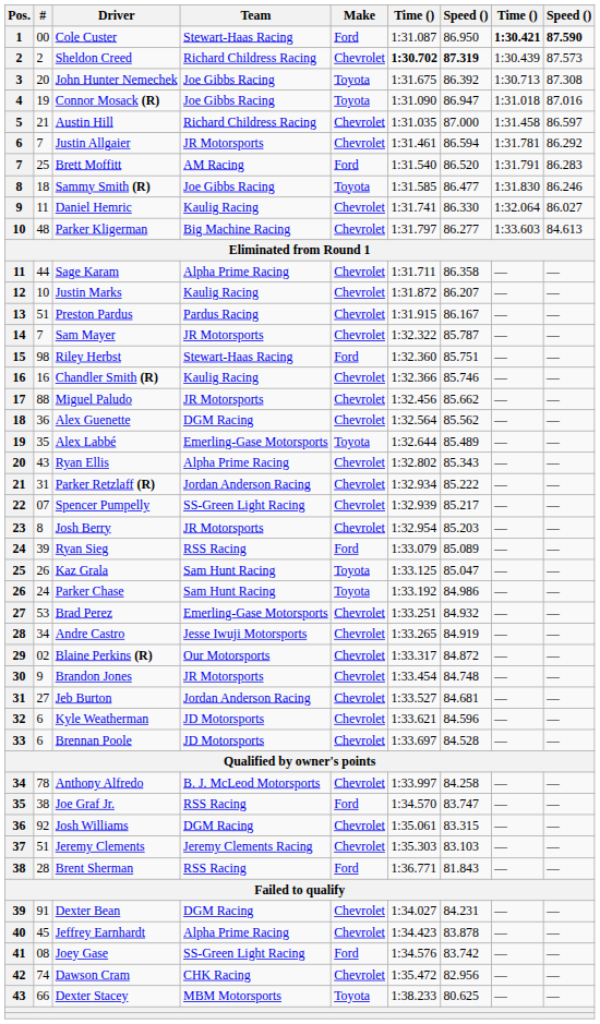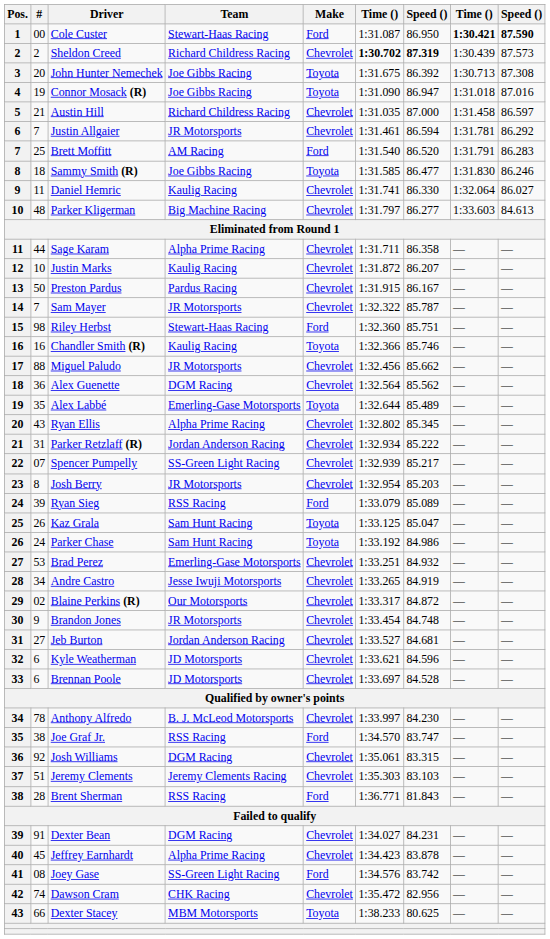 <table class="wikitable" style="font-size:95%">
 <tr>
 <th>Pos.</th>
 <th>#</th>
 <th>Driver</th>
 <th>Team</th>
 <th>Make</th>
 <th>Time ()</th>
 <th>Speed ()</th>
 <th>Time ()</th>
 <th>Speed ()</th>
 </tr>
 <tr>
 <th>1</th>
 <td>00</td>
 <td><a href='#'>Cole Custer</a></td>
 <td><a href='#'>Stewart-Haas Racing</a></td>
 <td><a href='#'>Ford</a></td>
 <td>1:31.087</td>
 <td>86.950</td>
 <td><strong>1:30.421</strong></td>
 <td><strong>87.590</strong></td>
 </tr>
 <tr>
 <th>2</th>
 <td>2</td>
 <td><a href='#'>Sheldon Creed</a></td>
 <td><a href='#'>Richard Childress Racing</a></td>
 <td><a href='#'>Chevrolet</a></td>
 <td><strong>1:30.702</strong></td>
 <td><strong>87.319</strong></td>
 <td>1:30.439</td>
 <td>87.573</td>
 </tr>
 <tr>
 <th>3</th>
 <td>20</td>
 <td><a href='#'>John Hunter Nemechek</a></td>
 <td><a href='#'>Joe Gibbs Racing</a></td>
 <td><a href='#'>Toyota</a></td>
 <td>1:31.675</td>
 <td>86.392</td>
 <td>1:30.713</td>
 <td>87.308</td>
 </tr>
 <tr>
 <th>4</th>
 <td>19</td>
 <td><a href='#'>Connor Mosack</a> <strong>(R)</strong></td>
 <td><a href='#'>Joe Gibbs Racing</a></td>
 <td><a href='#'>Toyota</a></td>
 <td>1:31.090</td>
 <td>86.947</td>
 <td>1:31.018</td>
 <td>87.016</td>
 </tr>
 <tr>
 <th>5</th>
 <td>21</td>
 <td><a href='#'>Austin Hill</a></td>
 <td><a href='#'>Richard Childress Racing</a></td>
 <td><a href='#'>Chevrolet</a></td>
 <td>1:31.035</td>
 <td>87.000</td>
 <td>1:31.458</td>
 <td>86.597</td>
 </tr>
 <tr>
 <th>6</th>
 <td>7</td>
 <td><a href='#'>Justin Allgaier</a></td>
 <td><a href='#'>JR Motorsports</a></td>
 <td><a href='#'>Chevrolet</a></td>
 <td>1:31.461</td>
 <td>86.594</td>
 <td>1:31.781</td>
 <td>86.292</td>
 </tr>
 <tr>
 <th>7</th>
 <td>25</td>
 <td><a href='#'>Brett Moffitt</a></td>
 <td><a href='#'>AM Racing</a></td>
 <td><a href='#'>Ford</a></td>
 <td>1:31.540</td>
 <td>86.520</td>
 <td>1:31.791</td>
 <td>86.283</td>
 </tr>
 <tr>
 <th>8</th>
 <td>18</td>
 <td><a href='#'>Sammy Smith</a> <strong>(R)</strong></td>
 <td><a href='#'>Joe Gibbs Racing</a></td>
 <td><a href='#'>Toyota</a></td>
 <td>1:31.585</td>
 <td>86.477</td>
 <td>1:31.830</td>
 <td>86.246</td>
 </tr>
 <tr>
 <th>9</th>
 <td>11</td>
 <td><a href='#'>Daniel Hemric</a></td>
 <td><a href='#'>Kaulig Racing</a></td>
 <td><a href='#'>Chevrolet</a></td>
 <td>1:31.741</td>
 <td>86.330</td>
 <td>1:32.064</td>
 <td>86.027</td>
 </tr>
 <tr>
 <th>10</th>
 <td>48</td>
 <td><a href='#'>Parker Kligerman</a></td>
 <td><a href='#'>Big Machine Racing</a></td>
 <td><a href='#'>Chevrolet</a></td>
 <td>1:31.797</td>
 <td>86.277</td>
 <td>1:33.603</td>
 <td>84.613</td>
 </tr>
 <tr>
 <th colspan="9">Eliminated from Round 1</th>
 </tr>
 <tr>
 <th>11</th>
 <td>44</td>
 <td><a href='#'>Sage Karam</a></td>
 <td><a href='#'>Alpha Prime Racing</a></td>
 <td><a href='#'>Chevrolet</a></td>
 <td>1:31.711</td>
 <td>86.358</td>
 <td>—</td>
 <td>—</td>
 </tr>
 <tr>
 <th>12</th>
 <td>10</td>
 <td><a href='#'>Justin Marks</a></td>
 <td><a href='#'>Kaulig Racing</a></td>
 <td><a href='#'>Chevrolet</a></td>
 <td>1:31.872</td>
 <td>86.207</td>
 <td>—</td>
 <td>—</td>
 </tr>
 <tr>
 <th>13</th>
-<td>51</td>
+<td>50</td>
 <td><a href='#'>Preston Pardus</a></td>
 <td><a href='#'>Pardus Racing</a></td>
 <td><a href='#'>Chevrolet</a></td>
 <td>1:31.915</td>
 <td>86.167</td>
 <td>—</td>
 <td>—</td>
 </tr>
 <tr>
 <th>14</th>
 <td>7</td>
 <td><a href='#'>Sam Mayer</a></td>
 <td><a href='#'>JR Motorsports</a></td>
 <td><a href='#'>Chevrolet</a></td>
 <td>1:32.322</td>
 <td>85.787</td>
 <td>—</td>
 <td>—</td>
 </tr>
 <tr>
 <th>15</th>
 <td>98</td>
 <td><a href='#'>Riley Herbst</a></td>
 <td><a href='#'>Stewart-Haas Racing</a></td>
 <td><a href='#'>Ford</a></td>
 <td>1:32.360</td>
 <td>85.751</td>
 <td>—</td>
 <td>—</td>
 </tr>
 <tr>
 <th>16</th>
 <td>16</td>
 <td><a href='#'>Chandler Smith</a> <strong>(R)</strong></td>
 <td><a href='#'>Kaulig Racing</a></td>
-<td><a href='#'>Chevrolet</a></td>
+<td><a href='#'>Toyota</a></td>
 <td>1:32.366</td>
 <td>85.746</td>
 <td>—</td>
 <td>—</td>
 </tr>
 <tr>
 <th>17</th>
 <td>88</td>
 <td><a href='#'>Miguel Paludo</a></td>
 <td><a href='#'>JR Motorsports</a></td>
 <td><a href='#'>Chevrolet</a></td>
 <td>1:32.456</td>
 <td>85.662</td>
 <td>—</td>
 <td>—</td>
 </tr>
 <tr>
 <th>18</th>
 <td>36</td>
 <td><a href='#'>Alex Guenette</a></td>
 <td><a href='#'>DGM Racing</a></td>
 <td><a href='#'>Chevrolet</a></td>
 <td>1:32.564</td>
 <td>85.562</td>
 <td>—</td>
 <td>—</td>
 </tr>
 <tr>
 <th>19</th>
 <td>35</td>
 <td><a href='#'>Alex Labbé</a></td>
 <td><a href='#'>Emerling-Gase Motorsports</a></td>
 <td><a href='#'>Toyota</a></td>
 <td>1:32.644</td>
 <td>85.489</td>
 <td>—</td>
 <td>—</td>
 </tr>
 <tr>
 <th>20</th>
 <td>43</td>
 <td><a href='#'>Ryan Ellis</a></td>
 <td><a href='#'>Alpha Prime Racing</a></td>
 <td><a href='#'>Chevrolet</a></td>
 <td>1:32.802</td>
-<td>85.343</td>
+<td>85.345</td>
 <td>—</td>
 <td>—</td>
 </tr>
 <tr>
 <th>21</th>
 <td>31</td>
 <td><a href='#'>Parker Retzlaff</a> <strong>(R)</strong></td>
 <td><a href='#'>Jordan Anderson Racing</a></td>
 <td><a href='#'>Chevrolet</a></td>
 <td>1:32.934</td>
 <td>85.222</td>
 <td>—</td>
 <td>—</td>
 </tr>
 <tr>
 <th>22</th>
 <td>07</td>
 <td><a href='#'>Spencer Pumpelly</a></td>
 <td><a href='#'>SS-Green Light Racing</a></td>
 <td><a href='#'>Chevrolet</a></td>
 <td>1:32.939</td>
 <td>85.217</td>
 <td>—</td>
 <td>—</td>
 </tr>
 <tr>
 <th>23</th>
 <td>8</td>
 <td><a href='#'>Josh Berry</a></td>
 <td><a href='#'>JR Motorsports</a></td>
 <td><a href='#'>Chevrolet</a></td>
 <td>1:32.954</td>
 <td>85.203</td>
 <td>—</td>
 <td>—</td>
 </tr>
 <tr>
 <th>24</th>
 <td>39</td>
 <td><a href='#'>Ryan Sieg</a></td>
 <td><a href='#'>RSS Racing</a></td>
 <td><a href='#'>Ford</a></td>
 <td>1:33.079</td>
 <td>85.089</td>
 <td>—</td>
 <td>—</td>
 </tr>
 <tr>
 <th>25</th>
 <td>26</td>
 <td><a href='#'>Kaz Grala</a></td>
 <td><a href='#'>Sam Hunt Racing</a></td>
 <td><a href='#'>Toyota</a></td>
 <td>1:33.125</td>
 <td>85.047</td>
 <td>—</td>
 <td>—</td>
 </tr>
 <tr>
 <th>26</th>
 <td>24</td>
 <td><a href='#'>Parker Chase</a></td>
 <td><a href='#'>Sam Hunt Racing</a></td>
 <td><a href='#'>Toyota</a></td>
 <td>1:33.192</td>
 <td>84.986</td>
 <td>—</td>
 <td>—</td>
 </tr>
 <tr>
 <th>27</th>
 <td>53</td>
 <td><a href='#'>Brad Perez</a></td>
 <td><a href='#'>Emerling-Gase Motorsports</a></td>
 <td><a href='#'>Chevrolet</a></td>
 <td>1:33.251</td>
 <td>84.932</td>
 <td>—</td>
 <td>—</td>
 </tr>
 <tr>
 <th>28</th>
 <td>34</td>
 <td><a href='#'>Andre Castro</a></td>
 <td><a href='#'>Jesse Iwuji Motorsports</a></td>
 <td><a href='#'>Chevrolet</a></td>
 <td>1:33.265</td>
 <td>84.919</td>
 <td>—</td>
 <td>—</td>
 </tr>
 <tr>
 <th>29</th>
 <td>02</td>
 <td><a href='#'>Blaine Perkins</a> <strong>(R)</strong></td>
 <td><a href='#'>Our Motorsports</a></td>
 <td><a href='#'>Chevrolet</a></td>
 <td>1:33.317</td>
 <td>84.872</td>
 <td>—</td>
 <td>—</td>
 </tr>
 <tr>
 <th>30</th>
 <td>9</td>
 <td><a href='#'>Brandon Jones</a></td>
 <td><a href='#'>JR Motorsports</a></td>
 <td><a href='#'>Chevrolet</a></td>
 <td>1:33.454</td>
 <td>84.748</td>
 <td>—</td>
 <td>—</td>
 </tr>
 <tr>
 <th>31</th>
 <td>27</td>
 <td><a href='#'>Jeb Burton</a></td>
 <td><a href='#'>Jordan Anderson Racing</a></td>
 <td><a href='#'>Chevrolet</a></td>
 <td>1:33.527</td>
 <td>84.681</td>
 <td>—</td>
 <td>—</td>
 </tr>
 <tr>
 <th>32</th>
 <td>6</td>
 <td><a href='#'>Kyle Weatherman</a></td>
 <td><a href='#'>JD Motorsports</a></td>
 <td><a href='#'>Chevrolet</a></td>
 <td>1:33.621</td>
 <td>84.596</td>
 <td>—</td>
 <td>—</td>
 </tr>
 <tr>
 <th>33</th>
 <td>6</td>
 <td><a href='#'>Brennan Poole</a></td>
 <td><a href='#'>JD Motorsports</a></td>
 <td><a href='#'>Chevrolet</a></td>
 <td>1:33.697</td>
 <td>84.528</td>
 <td>—</td>
 <td>—</td>
 </tr>
 <tr>
 <th colspan="9">Qualified by owner's points</th>
 </tr>
 <tr>
 <th>34</th>
 <td>78</td>
 <td><a href='#'>Anthony Alfredo</a></td>
 <td><a href='#'>B. J. McLeod Motorsports</a></td>
 <td><a href='#'>Chevrolet</a></td>
 <td>1:33.997</td>
-<td>84.258</td>
+<td>84.230</td>
 <td>—</td>
 <td>—</td>
 </tr>
 <tr>
 <th>35</th>
 <td>38</td>
 <td><a href='#'>Joe Graf Jr.</a></td>
 <td><a href='#'>RSS Racing</a></td>
 <td><a href='#'>Ford</a></td>
 <td>1:34.570</td>
 <td>83.747</td>
 <td>—</td>
 <td>—</td>
 </tr>
 <tr>
 <th>36</th>
 <td>92</td>
 <td><a href='#'>Josh Williams</a></td>
 <td><a href='#'>DGM Racing</a></td>
 <td><a href='#'>Chevrolet</a></td>
 <td>1:35.061</td>
 <td>83.315</td>
 <td>—</td>
 <td>—</td>
 </tr>
 <tr>
 <th>37</th>
 <td>51</td>
 <td><a href='#'>Jeremy Clements</a></td>
 <td><a href='#'>Jeremy Clements Racing</a></td>
 <td><a href='#'>Chevrolet</a></td>
 <td>1:35.303</td>
 <td>83.103</td>
 <td>—</td>
 <td>—</td>
 </tr>
 <tr>
 <th>38</th>
 <td>28</td>
 <td><a href='#'>Brent Sherman</a></td>
 <td><a href='#'>RSS Racing</a></td>
 <td><a href='#'>Ford</a></td>
 <td>1:36.771</td>
 <td>81.843</td>
 <td>—</td>
 <td>—</td>
 </tr>
 <tr>
 <th colspan="9">Failed to qualify</th>
 </tr>
 <tr>
 <th>39</th>
 <td>91</td>
 <td><a href='#'>Dexter Bean</a></td>
 <td><a href='#'>DGM Racing</a></td>
 <td><a href='#'>Chevrolet</a></td>
 <td>1:34.027</td>
 <td>84.231</td>
 <td>—</td>
 <td>—</td>
 </tr>
 <tr>
 <th>40</th>
 <td>45</td>
 <td><a href='#'>Jeffrey Earnhardt</a></td>
 <td><a href='#'>Alpha Prime Racing</a></td>
 <td><a href='#'>Chevrolet</a></td>
 <td>1:34.423</td>
 <td>83.878</td>
 <td>—</td>
 <td>—</td>
 </tr>
 <tr>
 <th>41</th>
 <td>08</td>
 <td><a href='#'>Joey Gase</a></td>
 <td><a href='#'>SS-Green Light Racing</a></td>
 <td><a href='#'>Ford</a></td>
 <td>1:34.576</td>
 <td>83.742</td>
 <td>—</td>
 <td>—</td>
 </tr>
 <tr>
 <th>42</th>
 <td>74</td>
 <td><a href='#'>Dawson Cram</a></td>
 <td><a href='#'>CHK Racing</a></td>
 <td><a href='#'>Chevrolet</a></td>
 <td>1:35.472</td>
 <td>82.956</td>
 <td>—</td>
 <td>—</td>
 </tr>
 <tr>
 <th>43</th>
 <td>66</td>
 <td><a href='#'>Dexter Stacey</a></td>
 <td><a href='#'>MBM Motorsports</a></td>
 <td><a href='#'>Toyota</a></td>
 <td>1:38.233</td>
 <td>80.625</td>
 <td>—</td>
 <td>—</td>
 </tr>
 <tr>
 <th colspan="9"></th>
 </tr>
 <tr>
 <th colspan="9"></th>
 </tr>
 </table>
